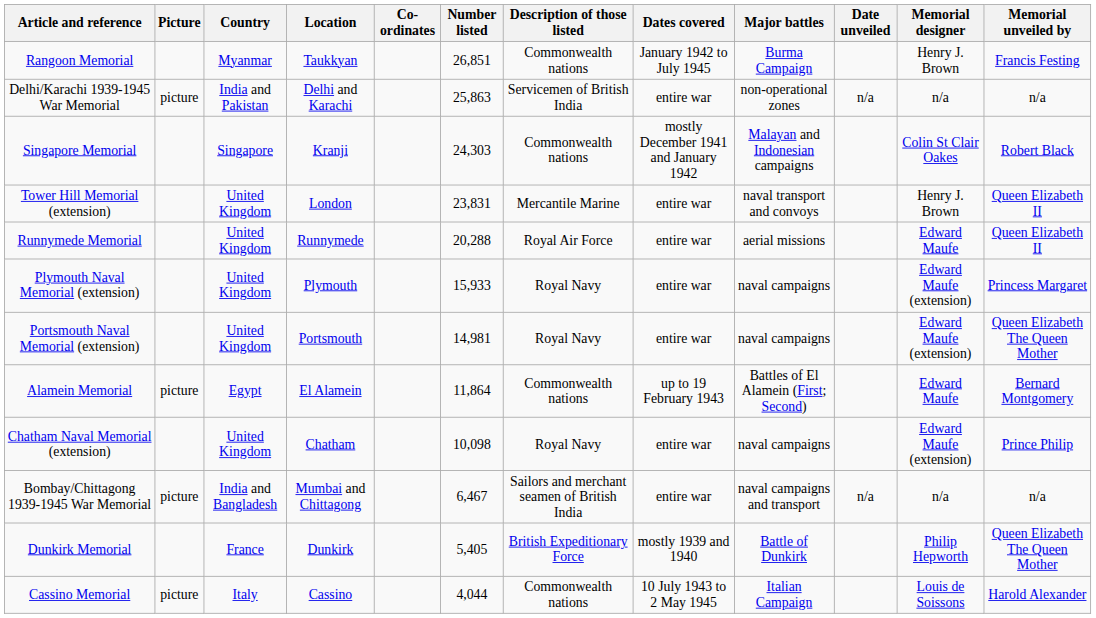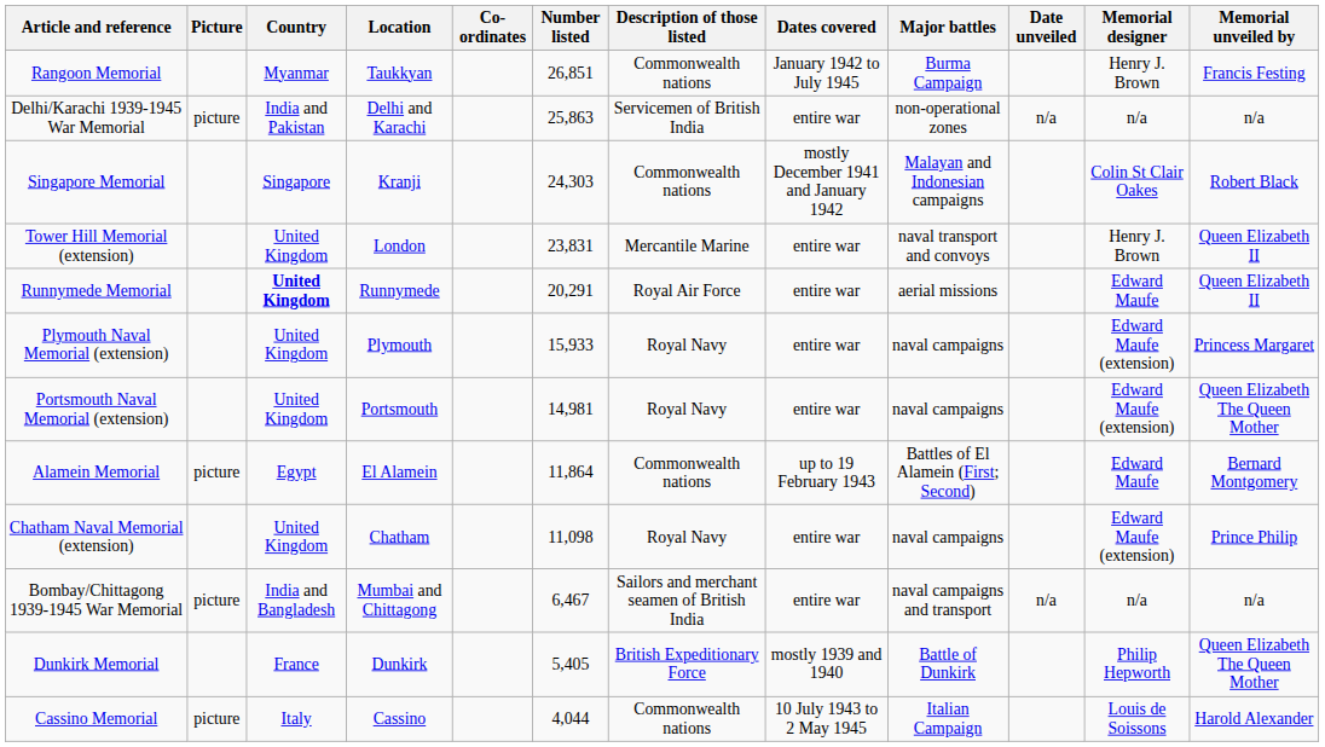 <table class="wikitable sortable" style="text-align: center; margin: auto auto">
 <tr>
 <th>Article and reference</th>
 <th class="unsortable">Picture</th>
 <th>Country</th>
 <th class="unsortable">Location</th>
 <th class="unsortable">Co-ordinates</th>
 <th>Number listed</th>
 <th class="unsortable">Description of those listed</th>
 <th class="unsortable">Dates covered</th>
 <th class="unsortable">Major battles</th>
 <th>Date unveiled</th>
 <th class="unsortable">Memorial designer</th>
 <th class="unsortable">Memorial unveiled by</th>
 </tr>
 <tr>
 <td><a href='#'>Rangoon Memorial</a><br><small></small></td>
 <td></td>
 <td><a href='#'>Myanmar</a></td>
 <td><a href='#'>Taukkyan</a></td>
 <td></td>
 <td>26,851</td>
 <td>Commonwealth nations</td>
 <td>January 1942 to July 1945</td>
 <td><a href='#'>Burma Campaign</a></td>
 <td></td>
 <td>Henry J. Brown</td>
 <td><a href='#'>Francis Festing</a></td>
 </tr>
 <tr>
 <td>Delhi/Karachi 1939-1945 War Memorial<br><small></small></td>
 <td>picture</td>
 <td><a href='#'>India</a> and <a href='#'>Pakistan</a></td>
 <td><a href='#'>Delhi</a> and <a href='#'>Karachi</a></td>
 <td> </td>
 <td>25,863</td>
 <td>Servicemen of British India</td>
 <td>entire war</td>
 <td>non-operational zones</td>
 <td>n/a</td>
 <td>n/a</td>
 <td>n/a</td>
 </tr>
 <tr>
 <td><a href='#'>Singapore Memorial</a><br><small></small></td>
 <td></td>
 <td><a href='#'>Singapore</a></td>
 <td><a href='#'>Kranji</a></td>
 <td></td>
 <td>24,303</td>
 <td>Commonwealth nations</td>
 <td>mostly December 1941 and January 1942</td>
 <td><a href='#'>Malayan</a> and <a href='#'>Indonesian</a> campaigns</td>
 <td></td>
 <td><a href='#'>Colin St Clair Oakes</a></td>
 <td><a href='#'>Robert Black</a></td>
 </tr>
 <tr>
 <td><a href='#'>Tower Hill Memorial</a> (extension)<br><small></small></td>
 <td></td>
 <td><a href='#'>United Kingdom</a></td>
 <td><a href='#'>London</a></td>
 <td></td>
 <td>23,831</td>
 <td>Mercantile Marine</td>
 <td>entire war</td>
 <td>naval transport and convoys</td>
 <td></td>
 <td>Henry J. Brown</td>
 <td><a href='#'>Queen Elizabeth II</a></td>
 </tr>
 <tr>
 <td><a href='#'>Runnymede Memorial</a><br><small></small></td>
 <td></td>
-<td><a href='#'>United Kingdom</a></td>
+<td><strong><a href='#'>United Kingdom</a></strong></td>
 <td><a href='#'>Runnymede</a></td>
 <td></td>
-<td>20,288</td>
+<td>20,291</td>
 <td>Royal Air Force</td>
 <td>entire war</td>
 <td>aerial missions</td>
 <td></td>
 <td><a href='#'>Edward Maufe</a></td>
 <td><a href='#'>Queen Elizabeth II</a></td>
 </tr>
 <tr>
 <td><a href='#'>Plymouth Naval Memorial</a> (extension)<br><small></small></td>
 <td></td>
 <td><a href='#'>United Kingdom</a></td>
 <td><a href='#'>Plymouth</a></td>
 <td></td>
 <td>15,933</td>
 <td>Royal Navy</td>
 <td>entire war</td>
 <td>naval campaigns</td>
 <td></td>
 <td><a href='#'>Edward Maufe</a> (extension)</td>
 <td><a href='#'>Princess Margaret</a></td>
 </tr>
 <tr>
 <td><a href='#'>Portsmouth Naval Memorial</a> (extension)<br><small></small></td>
 <td></td>
 <td><a href='#'>United Kingdom</a></td>
 <td><a href='#'>Portsmouth</a></td>
 <td></td>
 <td>14,981</td>
 <td>Royal Navy</td>
 <td>entire war</td>
 <td>naval campaigns</td>
 <td></td>
 <td><a href='#'>Edward Maufe</a> (extension)</td>
 <td><a href='#'>Queen Elizabeth The Queen Mother</a></td>
 </tr>
 <tr>
 <td><a href='#'>Alamein Memorial</a><br><small></small></td>
 <td>picture</td>
 <td><a href='#'>Egypt</a></td>
 <td><a href='#'>El Alamein</a></td>
 <td></td>
 <td>11,864</td>
 <td>Commonwealth nations</td>
 <td>up to 19 February 1943</td>
 <td>Battles of El Alamein (<a href='#'>First</a>; <a href='#'>Second</a>)</td>
 <td></td>
 <td><a href='#'>Edward Maufe</a></td>
 <td><a href='#'>Bernard Montgomery</a></td>
 </tr>
 <tr>
 <td><a href='#'>Chatham Naval Memorial</a> (extension)<br><small></small></td>
 <td></td>
 <td><a href='#'>United Kingdom</a></td>
 <td><a href='#'>Chatham</a></td>
 <td></td>
-<td>10,098</td>
+<td>11,098</td>
 <td>Royal Navy</td>
 <td>entire war</td>
 <td>naval campaigns</td>
 <td></td>
 <td><a href='#'>Edward Maufe</a> (extension)</td>
 <td><a href='#'>Prince Philip</a></td>
 </tr>
 <tr>
 <td>Bombay/Chittagong 1939-1945 War Memorial<br><small></small></td>
 <td>picture</td>
 <td><a href='#'>India</a> and <a href='#'>Bangladesh</a></td>
 <td><a href='#'>Mumbai</a> and <a href='#'>Chittagong</a></td>
 <td> </td>
 <td>6,467</td>
 <td>Sailors and merchant seamen of British India</td>
 <td>entire war</td>
 <td>naval campaigns and transport</td>
 <td>n/a</td>
 <td>n/a</td>
 <td>n/a</td>
 </tr>
 <tr>
 <td><a href='#'>Dunkirk Memorial</a><br><small></small></td>
 <td></td>
 <td><a href='#'>France</a></td>
 <td><a href='#'>Dunkirk</a></td>
 <td></td>
 <td>5,405</td>
 <td><a href='#'>British Expeditionary Force</a></td>
 <td>mostly 1939 and 1940</td>
 <td><a href='#'>Battle of Dunkirk</a></td>
 <td></td>
 <td><a href='#'>Philip Hepworth</a></td>
 <td><a href='#'>Queen Elizabeth The Queen Mother</a></td>
 </tr>
 <tr>
 <td><a href='#'>Cassino Memorial</a><br><small></small></td>
 <td>picture</td>
 <td><a href='#'>Italy</a></td>
 <td><a href='#'>Cassino</a></td>
 <td></td>
 <td>4,044</td>
 <td>Commonwealth nations</td>
 <td>10 July 1943 to 2 May 1945</td>
 <td><a href='#'>Italian Campaign</a></td>
 <td></td>
 <td><a href='#'>Louis de Soissons</a></td>
 <td><a href='#'>Harold Alexander</a></td>
 </tr>
 </table>
